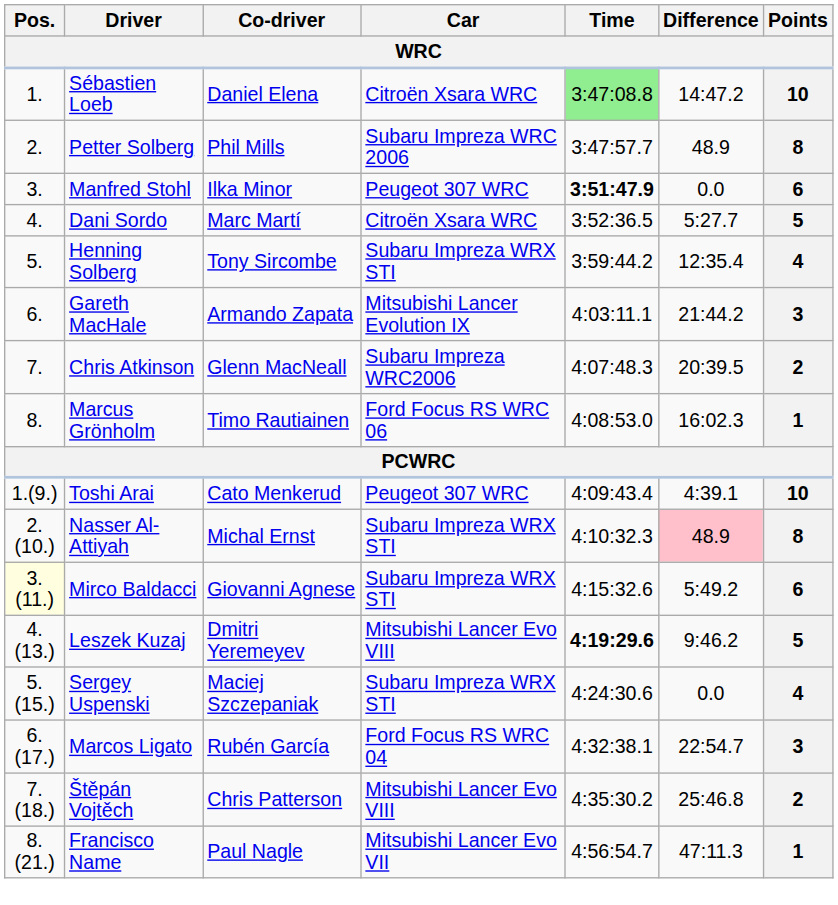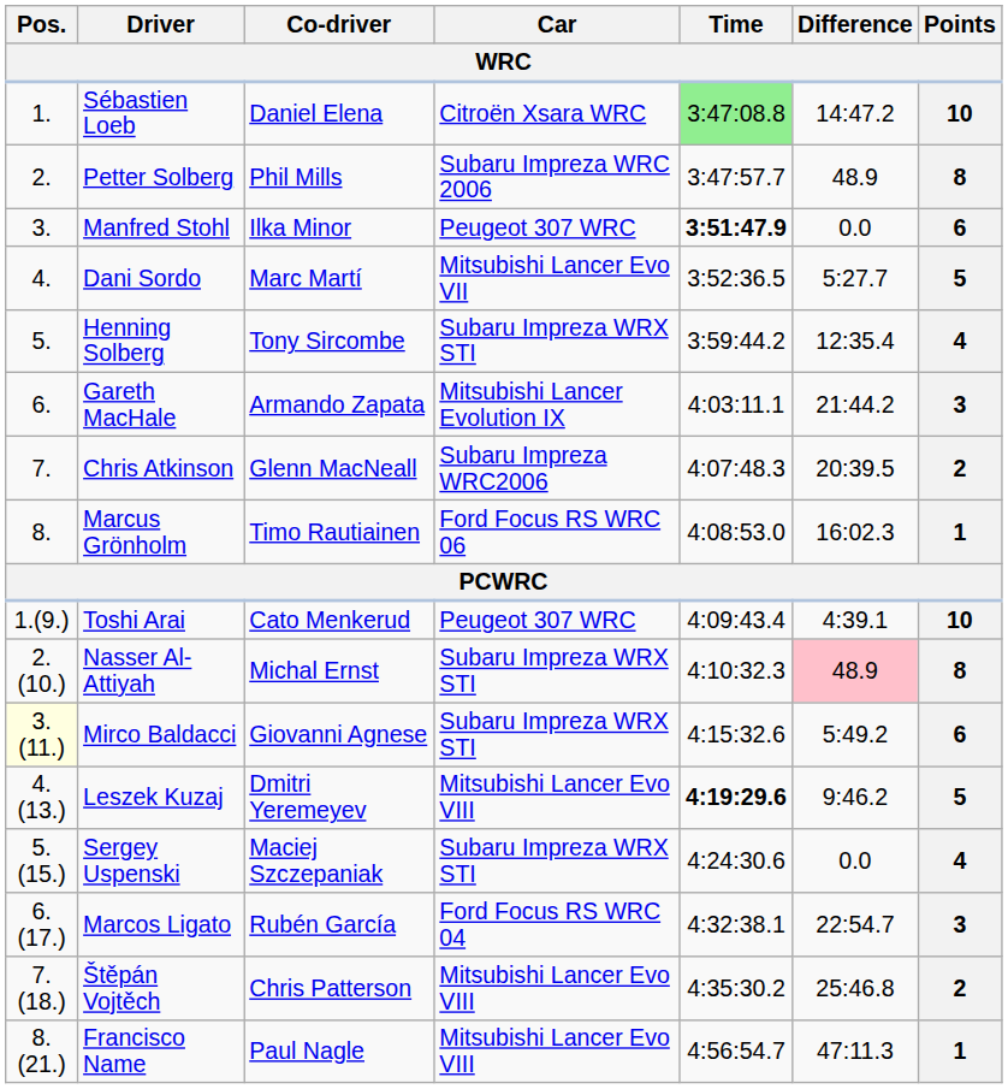 <table class="wikitable" style="text-align: center; font-size: 90%; max-width: 950px;">
 <tr>
 <th>Pos.</th>
 <th>Driver</th>
 <th>Co-driver</th>
 <th>Car</th>
 <th>Time</th>
 <th>Difference</th>
 <th>Points</th>
 </tr>
 <tr>
 <th colspan="7" style="border-bottom: 2px solid LightSteelBlue;">WRC</th>
 </tr>
 <tr>
 <td>1.</td>
 <td align=left> <a href='#'>Sébastien Loeb</a></td>
 <td align=left> <a href='#'>Daniel Elena</a></td>
 <td align=left><a href='#'>Citroën Xsara WRC</a></td>
 <td style="background: lightgreen;">3:47:08.8</td>
 <td>14:47.2</td>
 <th>10</th>
 </tr>
 <tr>
 <td>2.</td>
 <td align=left> <a href='#'>Petter Solberg</a></td>
 <td align=left> <a href='#'>Phil Mills</a></td>
 <td align=left><a href='#'>Subaru Impreza WRC 2006</a></td>
 <td>3:47:57.7</td>
 <td>48.9</td>
 <th>8</th>
 </tr>
 <tr>
 <td>3.</td>
 <td align=left> <a href='#'>Manfred Stohl</a></td>
 <td align=left> <a href='#'>Ilka Minor</a></td>
 <td align=left><a href='#'>Peugeot 307 WRC</a></td>
 <td><strong>3:51:47.9</strong></td>
 <td>0.0</td>
 <th>6</th>
 </tr>
 <tr>
 <td>4.</td>
 <td align=left> <a href='#'>Dani Sordo</a></td>
 <td align=left> <a href='#'>Marc Martí</a></td>
-<td align=left><a href='#'>Citroën Xsara WRC</a></td>
+<td align=left><a href='#'>Mitsubishi Lancer Evo VII</a></td>
 <td>3:52:36.5</td>
 <td>5:27.7</td>
 <th>5</th>
 </tr>
 <tr>
 <td>5.</td>
 <td align=left> <a href='#'>Henning Solberg</a></td>
 <td align=left> <a href='#'>Tony Sircombe</a></td>
 <td align=left><a href='#'>Subaru Impreza WRX STI</a></td>
 <td>3:59:44.2</td>
 <td>12:35.4</td>
 <th>4</th>
 </tr>
 <tr>
 <td>6.</td>
 <td align=left> <a href='#'>Gareth MacHale</a></td>
 <td align=left> <a href='#'>Armando Zapata</a></td>
 <td align=left><a href='#'>Mitsubishi Lancer Evolution IX</a></td>
 <td>4:03:11.1</td>
 <td>21:44.2</td>
 <th>3</th>
 </tr>
 <tr>
 <td>7.</td>
 <td align=left> <a href='#'>Chris Atkinson</a></td>
 <td align=left> <a href='#'>Glenn MacNeall</a></td>
 <td align=left><a href='#'>Subaru Impreza WRC2006</a></td>
 <td>4:07:48.3</td>
 <td>20:39.5</td>
 <th>2</th>
 </tr>
 <tr>
 <td>8.</td>
 <td align=left> <a href='#'>Marcus Grönholm</a></td>
 <td align=left> <a href='#'>Timo Rautiainen</a></td>
 <td align=left><a href='#'>Ford Focus RS WRC 06</a></td>
 <td>4:08:53.0</td>
 <td>16:02.3</td>
 <th>1</th>
 </tr>
 <tr>
 <th colspan="7" style="border-bottom: 2px solid LightSteelBlue;">PCWRC</th>
 </tr>
 <tr>
 <td>1.(9.)</td>
 <td align=left> <a href='#'>Toshi Arai</a></td>
 <td align=left> <a href='#'>Cato Menkerud</a></td>
 <td align=left><a href='#'>Peugeot 307 WRC</a></td>
 <td>4:09:43.4</td>
 <td>4:39.1</td>
 <th>10</th>
 </tr>
 <tr>
 <td>2.(10.)</td>
 <td align=left> <a href='#'>Nasser Al-Attiyah</a></td>
 <td align=left> <a href='#'>Michal Ernst</a></td>
 <td align=left><a href='#'>Subaru Impreza WRX STI</a></td>
 <td>4:10:32.3</td>
 <td style="background: pink;">48.9</td>
 <th>8</th>
 </tr>
 <tr>
 <td style="background: lightyellow;">3.(11.)</td>
 <td align=left> <a href='#'>Mirco Baldacci</a></td>
 <td align=left> <a href='#'>Giovanni Agnese</a></td>
 <td align=left><a href='#'>Subaru Impreza WRX STI</a></td>
 <td>4:15:32.6</td>
 <td>5:49.2</td>
 <th>6</th>
 </tr>
 <tr>
 <td>4.(13.)</td>
 <td align=left> <a href='#'>Leszek Kuzaj</a></td>
 <td align=left> <a href='#'>Dmitri Yeremeyev</a></td>
 <td align=left><a href='#'>Mitsubishi Lancer Evo VIII</a></td>
 <td><strong>4:19:29.6</strong></td>
 <td>9:46.2</td>
 <th>5</th>
 </tr>
 <tr>
 <td>5.(15.)</td>
 <td align=left> <a href='#'>Sergey Uspenski</a></td>
 <td align=left> <a href='#'>Maciej Szczepaniak</a></td>
 <td align=left><a href='#'>Subaru Impreza WRX STI</a></td>
 <td>4:24:30.6</td>
 <td>0.0</td>
 <th>4</th>
 </tr>
 <tr>
 <td>6.(17.)</td>
 <td align=left> <a href='#'>Marcos Ligato</a></td>
 <td align=left> <a href='#'>Rubén García</a></td>
 <td align=left><a href='#'>Ford Focus RS WRC 04</a></td>
 <td>4:32:38.1</td>
 <td>22:54.7</td>
 <th>3</th>
 </tr>
 <tr>
 <td>7.(18.)</td>
 <td align=left> <a href='#'>Štěpán Vojtěch</a></td>
 <td align=left> <a href='#'>Chris Patterson</a></td>
 <td align=left><a href='#'>Mitsubishi Lancer Evo VIII</a></td>
 <td>4:35:30.2</td>
 <td>25:46.8</td>
 <th>2</th>
 </tr>
 <tr>
 <td>8.(21.)</td>
 <td align=left> <a href='#'>Francisco Name</a></td>
 <td align=left> <a href='#'>Paul Nagle</a></td>
-<td align=left><a href='#'>Mitsubishi Lancer Evo VII</a></td>
+<td align=left><a href='#'>Mitsubishi Lancer Evo VIII</a></td>
 <td>4:56:54.7</td>
 <td>47:11.3</td>
 <th>1</th>
 </tr>
 </table>
